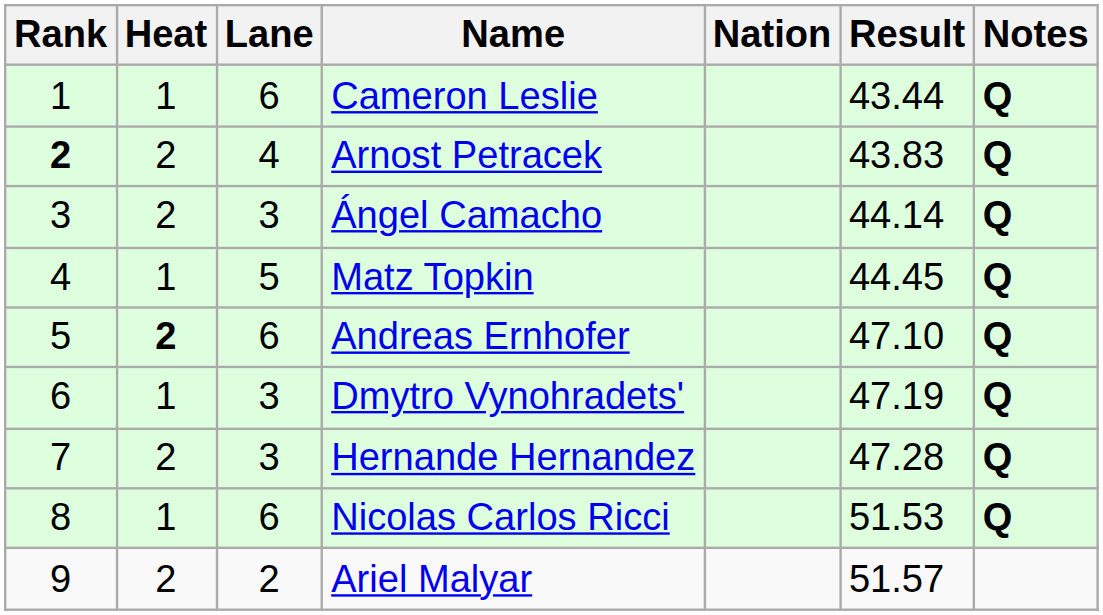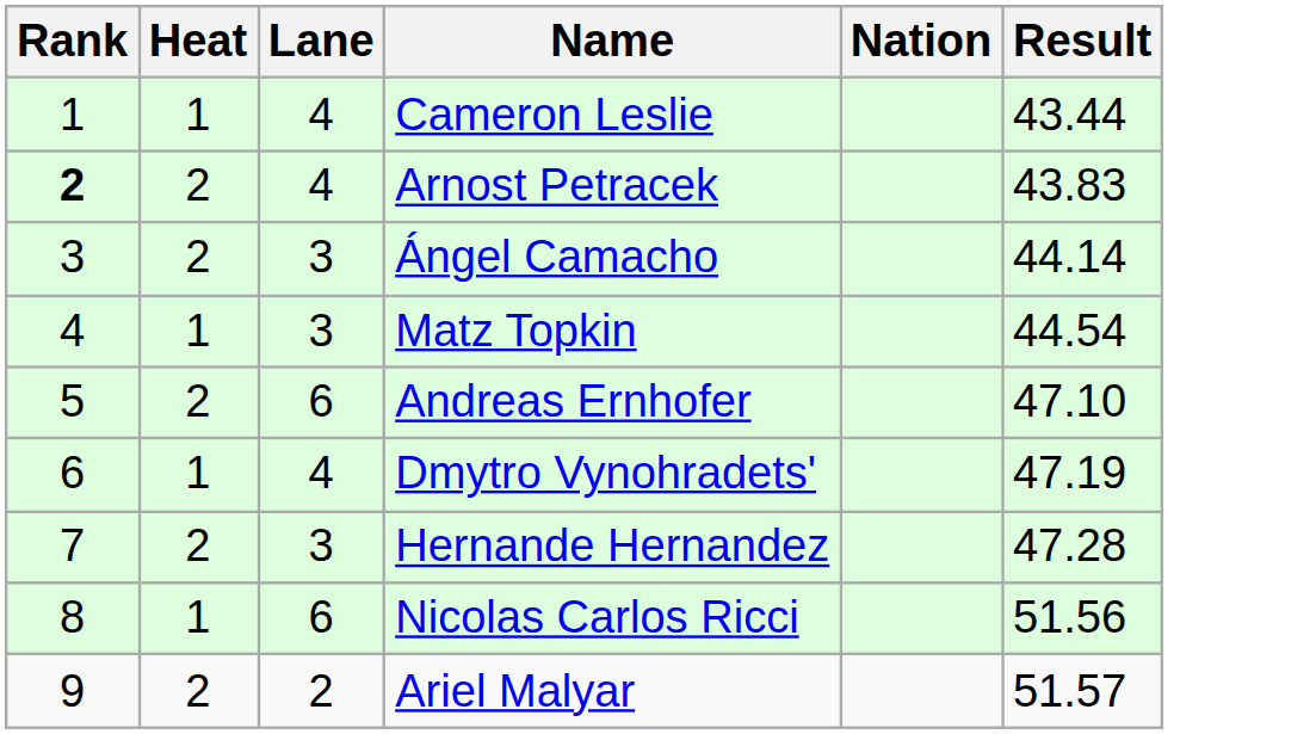 <table class="wikitable sortable" style="text-align:left">
 <tr>
 <th>Rank</th>
 <th>Heat</th>
 <th>Lane</th>
 <th>Name</th>
 <th>Nation</th>
 <th>Result</th>
-<th>Notes</th>
 </tr>
 <tr bgcolor=ddffdd>
 <td align=center>1</td>
 <td align=center>1</td>
-<td align=center>6</td>
+<td align=center>4</td>
 <td><a href='#'>Cameron Leslie</a></td>
 <td></td>
 <td>43.44</td>
-<td><strong>Q</strong></td>
 </tr>
 <tr bgcolor=ddffdd>
 <td align=center><strong>2</strong></td>
 <td align=center>2</td>
 <td align=center>4</td>
 <td><a href='#'>Arnost Petracek</a></td>
 <td></td>
 <td>43.83</td>
-<td><strong>Q</strong></td>
 </tr>
 <tr bgcolor=ddffdd>
 <td align=center>3</td>
 <td align=center>2</td>
 <td align=center>3</td>
 <td><a href='#'>Ángel Camacho</a></td>
 <td></td>
 <td>44.14</td>
-<td><strong>Q</strong></td>
 </tr>
 <tr bgcolor=ddffdd>
 <td align=center>4</td>
 <td align=center>1</td>
-<td align=center>5</td>
+<td align=center>3</td>
 <td><a href='#'>Matz Topkin</a></td>
 <td></td>
-<td>44.45</td>
-<td><strong>Q</strong></td>
+<td>44.54</td>
 </tr>
 <tr bgcolor=ddffdd>
 <td align=center>5</td>
-<td align=center><strong>2</strong></td>
+<td align=center>2</td>
 <td align=center>6</td>
 <td><a href='#'>Andreas Ernhofer</a></td>
 <td></td>
 <td>47.10</td>
-<td><strong>Q</strong></td>
 </tr>
 <tr bgcolor=ddffdd>
 <td align=center>6</td>
 <td align=center>1</td>
-<td align=center>3</td>
+<td align=center>4</td>
 <td><a href='#'>Dmytro Vynohradets'</a></td>
 <td></td>
 <td>47.19</td>
-<td><strong>Q</strong></td>
 </tr>
 <tr bgcolor=ddffdd>
 <td align=center>7</td>
 <td align=center>2</td>
 <td align=center>3</td>
 <td><a href='#'>Hernande Hernandez</a></td>
 <td></td>
 <td>47.28</td>
-<td><strong>Q</strong></td>
 </tr>
 <tr bgcolor=ddffdd>
 <td align=center>8</td>
 <td align=center>1</td>
 <td align=center>6</td>
 <td><a href='#'>Nicolas Carlos Ricci</a></td>
 <td></td>
-<td>51.53</td>
-<td><strong>Q</strong></td>
+<td>51.56</td>
 </tr>
 <tr>
 <td align=center>9</td>
 <td align=center>2</td>
 <td align=center>2</td>
 <td><a href='#'>Ariel Malyar</a></td>
 <td></td>
 <td>51.57</td>
-<td></td>
 </tr>
 </table>
